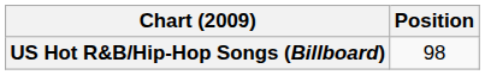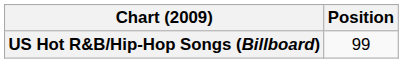 <table class="wikitable plainrowheaders">
 <tr>
 <th>Chart (2009)</th>
 <th>Position</th>
 </tr>
 <tr>
 <th scope="row">US Hot R&B/Hip-Hop Songs (<em>Billboard</em>)</th>
-<td style="text-align:center">98</td>
+<td style="text-align:center">99</td>
 </tr>
 </table>
